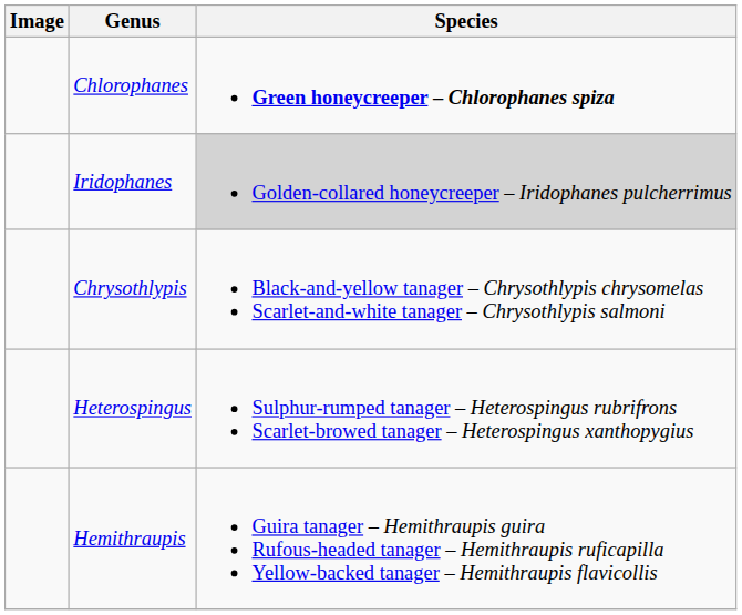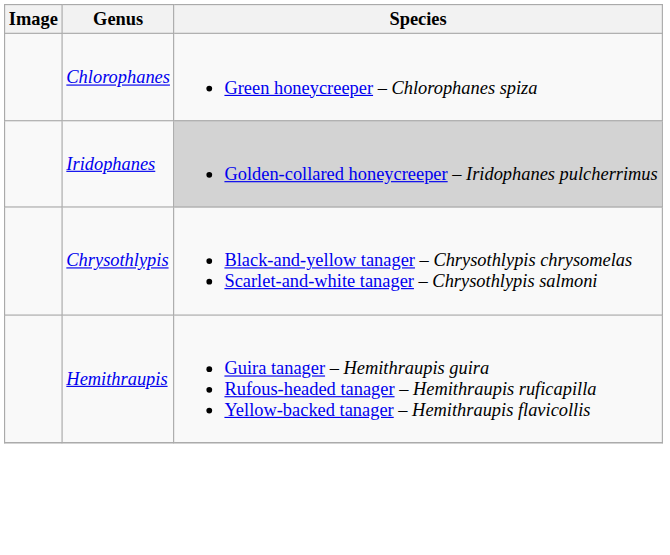 <table class="wikitable">
 <tr>
 <th>Image</th>
 <th>Genus</th>
 <th>Species</th>
 </tr>
 <tr>
 <td></td>
 <td><em><a href='#'>Chlorophanes</a></em> </td>
-<td><strong><br><ul><li><a href='#'>Green honeycreeper</a> – <em>Chlorophanes spiza</em></li></ul></strong></td>
+<td><br><ul><li><a href='#'>Green honeycreeper</a> – <em>Chlorophanes spiza</em></li></ul></td>
 </tr>
 <tr>
 <td></td>
 <td><em><a href='#'>Iridophanes</a></em> </td>
 <td style="background: lightgrey;"><br><ul><li><a href='#'>Golden-collared honeycreeper</a> – <em>Iridophanes pulcherrimus</em></li></ul></td>
 </tr>
 <tr>
 <td></td>
 <td><em><a href='#'>Chrysothlypis</a></em> </td>
 <td><br><ul><li><a href='#'>Black-and-yellow tanager</a> – <em>Chrysothlypis chrysomelas</em></li><li><a href='#'>Scarlet-and-white tanager</a> – <em>Chrysothlypis salmoni</em></li></ul></td>
 </tr>
 <tr>
 <td></td>
-<td><em><a href='#'>Heterospingus</a></em> </td>
-<td><br><ul><li><a href='#'>Sulphur-rumped tanager</a> – <em>Heterospingus rubrifrons</em></li><li><a href='#'>Scarlet-browed tanager</a> – <em>Heterospingus xanthopygius</em></li></ul></td>
-</tr>
-<tr>
-<td></td>
 <td><em><a href='#'>Hemithraupis</a></em> </td>
 <td><br><ul><li><a href='#'>Guira tanager</a> – <em>Hemithraupis guira</em></li><li><a href='#'>Rufous-headed tanager</a> – <em>Hemithraupis ruficapilla</em></li><li><a href='#'>Yellow-backed tanager</a> – <em>Hemithraupis flavicollis</em></li></ul></td>
 </tr>
 <tr>
 </tr>
 </table>
